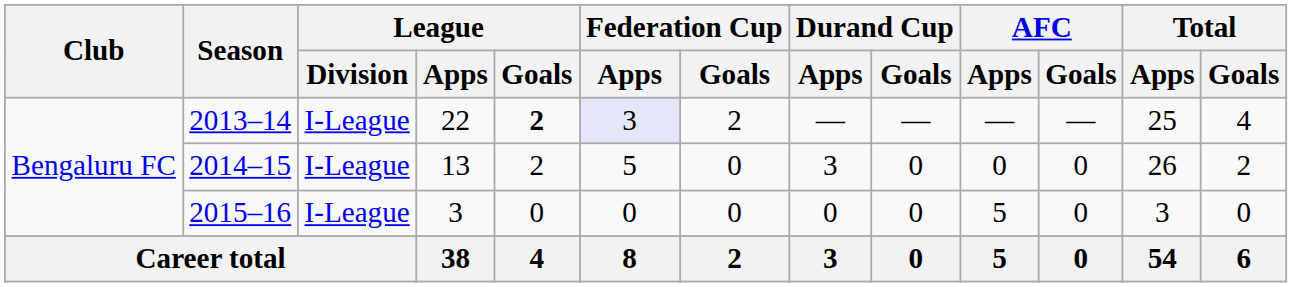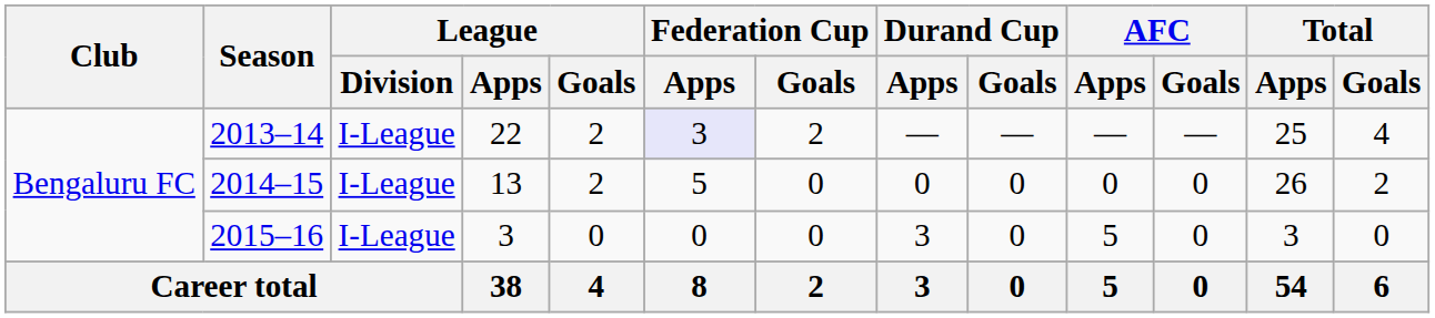 <table class="wikitable" style="text-align: center;">
 <tr>
 <th rowspan="2">Club</th>
 <th rowspan="2">Season</th>
 <th colspan="3">League</th>
 <th colspan="2">Federation Cup</th>
 <th colspan="2">Durand Cup</th>
 <th colspan="2"><a href='#'>AFC</a></th>
 <th colspan="2">Total</th>
 </tr>
 <tr>
 <th>Division</th>
 <th>Apps</th>
 <th>Goals</th>
 <th>Apps</th>
 <th>Goals</th>
 <th>Apps</th>
 <th>Goals</th>
 <th>Apps</th>
 <th>Goals</th>
 <th>Apps</th>
 <th>Goals</th>
 </tr>
 <tr>
 <td rowspan="3"><a href='#'>Bengaluru FC</a></td>
 <td><a href='#'>2013–14</a></td>
 <td><a href='#'>I-League</a></td>
 <td>22</td>
-<td><strong>2</strong></td>
+<td>2</td>
 <td style="background: lavender;">3</td>
 <td>2</td>
 <td>—</td>
 <td>—</td>
 <td>—</td>
 <td>—</td>
 <td>25</td>
 <td>4</td>
 </tr>
 <tr>
 <td><a href='#'>2014–15</a></td>
 <td><a href='#'>I-League</a></td>
 <td>13</td>
 <td>2</td>
 <td>5</td>
 <td>0</td>
-<td>3</td>
+<td>0</td>
 <td>0</td>
 <td>0</td>
 <td>0</td>
 <td>26</td>
 <td>2</td>
 </tr>
 <tr>
 <td><a href='#'>2015–16</a></td>
 <td><a href='#'>I-League</a></td>
 <td>3</td>
 <td>0</td>
 <td>0</td>
 <td>0</td>
-<td>0</td>
+<td>3</td>
 <td>0</td>
 <td>5</td>
 <td>0</td>
 <td>3</td>
 <td>0</td>
 </tr>
 <tr>
 <th colspan="3">Career total</th>
 <th>38</th>
 <th>4</th>
 <th>8</th>
 <th>2</th>
 <th>3</th>
 <th>0</th>
 <th>5</th>
 <th>0</th>
 <th>54</th>
 <th>6</th>
 </tr>
 </table>
